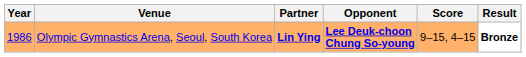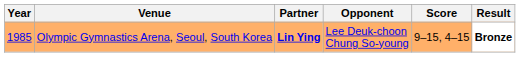 <table class="sortable wikitable" style="font-size: 90%;">
 <tr>
 <th>Year</th>
 <th>Venue</th>
 <th>Partner</th>
 <th>Opponent</th>
 <th>Score</th>
 <th>Result</th>
 </tr>
 <tr style="background:#FFB069">
-<td align="center"><a href='#'>1986</a></td>
+<td align="center"><a href='#'>1985</a></td>
 <td align="left"><a href='#'>Olympic Gymnastics Arena</a>, <a href='#'>Seoul</a>, <a href='#'>South Korea</a></td>
 <td align="left"><strong> <a href='#'>Lin Ying</a></strong></td>
-<td align="left"><strong> <a href='#'>Lee Deuk-choon</a><br> <a href='#'>Chung So-young</a></strong></td>
+<td align="left"> <a href='#'>Lee Deuk-choon</a><br> <a href='#'>Chung So-young</a></td>
 <td align="left">9–15, 4–15</td>
 <td style="text-align:left; background: white"> <strong>Bronze</strong></td>
 </tr>
 </table>
